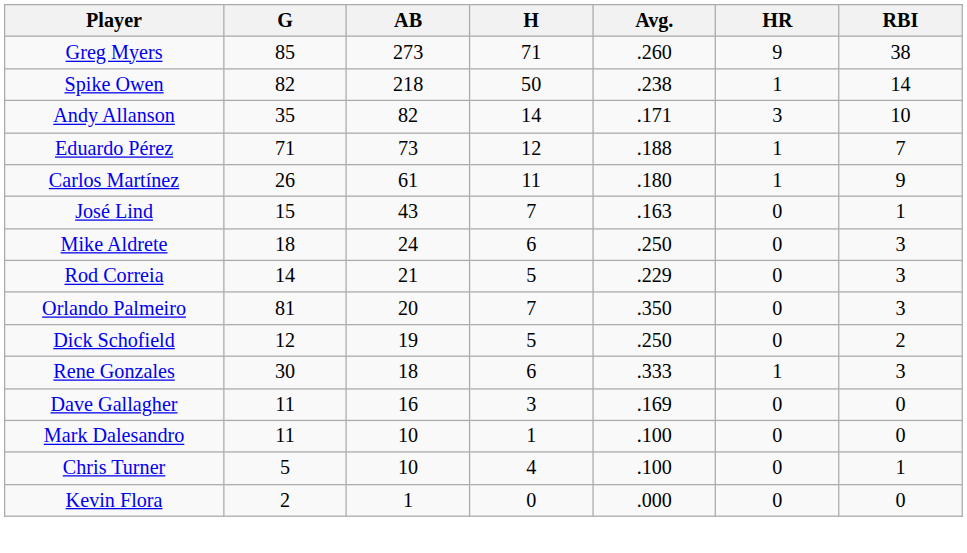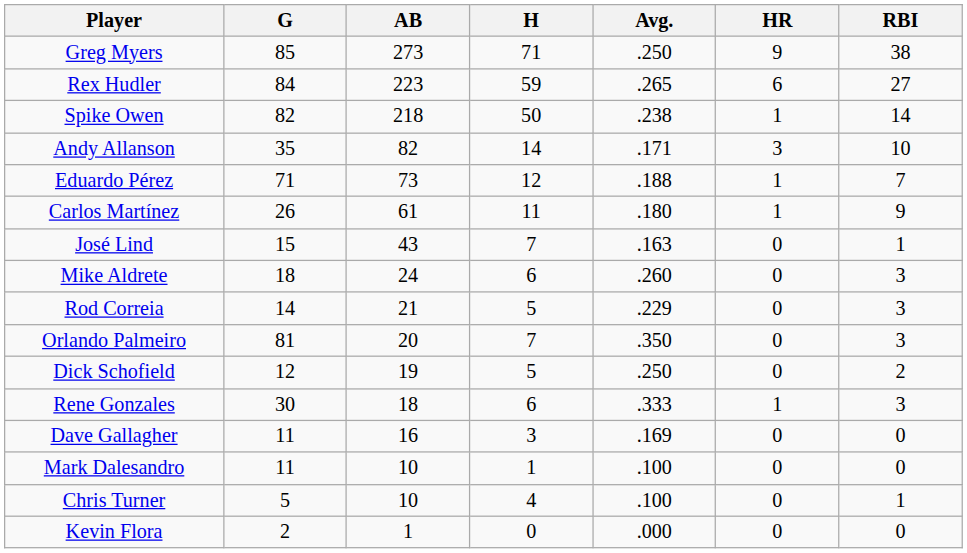 <table class="wikitable sortable">
 <tr>
 <th bgcolor="#DDDDFF" width="16%">Player</th>
 <th bgcolor="#DDDDFF" width="9%">G</th>
 <th bgcolor="#DDDDFF" width="9%">AB</th>
 <th bgcolor="#DDDDFF" width="9%">H</th>
 <th bgcolor="#DDDDFF" width="9%">Avg.</th>
 <th bgcolor="#DDDDFF" width="9%">HR</th>
 <th bgcolor="#DDDDFF" width="9%">RBI</th>
 </tr>
 <tr align=center>
 <td><a href='#'>Greg Myers</a></td>
 <td>85</td>
 <td>273</td>
 <td>71</td>
-<td>.260</td>
+<td>.250</td>
 <td>9</td>
 <td>38</td>
+</tr>
+<tr align=center>
+<td><a href='#'>Rex Hudler</a></td>
+<td>84</td>
+<td>223</td>
+<td>59</td>
+<td>.265</td>
+<td>6</td>
+<td>27</td>
 </tr>
 <tr align=center>
 <td><a href='#'>Spike Owen</a></td>
 <td>82</td>
 <td>218</td>
 <td>50</td>
 <td>.238</td>
 <td>1</td>
 <td>14</td>
 </tr>
 <tr align=center>
 <td><a href='#'>Andy Allanson</a></td>
 <td>35</td>
 <td>82</td>
 <td>14</td>
 <td>.171</td>
 <td>3</td>
 <td>10</td>
 </tr>
 <tr align=center>
 <td><a href='#'>Eduardo Pérez</a></td>
 <td>71</td>
 <td>73</td>
 <td>12</td>
 <td>.188</td>
 <td>1</td>
 <td>7</td>
 </tr>
 <tr align=center>
 <td><a href='#'>Carlos Martínez</a></td>
 <td>26</td>
 <td>61</td>
 <td>11</td>
 <td>.180</td>
 <td>1</td>
 <td>9</td>
 </tr>
 <tr align=center>
 <td><a href='#'>José Lind</a></td>
 <td>15</td>
 <td>43</td>
 <td>7</td>
 <td>.163</td>
 <td>0</td>
 <td>1</td>
 </tr>
 <tr align=center>
 <td><a href='#'>Mike Aldrete</a></td>
 <td>18</td>
 <td>24</td>
 <td>6</td>
-<td>.250</td>
+<td>.260</td>
 <td>0</td>
 <td>3</td>
 </tr>
 <tr align=center>
 <td><a href='#'>Rod Correia</a></td>
 <td>14</td>
 <td>21</td>
 <td>5</td>
 <td>.229</td>
 <td>0</td>
 <td>3</td>
 </tr>
 <tr align=center>
 <td><a href='#'>Orlando Palmeiro</a></td>
 <td>81</td>
 <td>20</td>
 <td>7</td>
 <td>.350</td>
 <td>0</td>
 <td>3</td>
 </tr>
 <tr align=center>
 <td><a href='#'>Dick Schofield</a></td>
 <td>12</td>
 <td>19</td>
 <td>5</td>
 <td>.250</td>
 <td>0</td>
 <td>2</td>
 </tr>
 <tr align=center>
 <td><a href='#'>Rene Gonzales</a></td>
 <td>30</td>
 <td>18</td>
 <td>6</td>
 <td>.333</td>
 <td>1</td>
 <td>3</td>
 </tr>
 <tr align=center>
 <td><a href='#'>Dave Gallagher</a></td>
 <td>11</td>
 <td>16</td>
 <td>3</td>
 <td>.169</td>
 <td>0</td>
 <td>0</td>
 </tr>
 <tr align=center>
 <td><a href='#'>Mark Dalesandro</a></td>
 <td>11</td>
 <td>10</td>
 <td>1</td>
 <td>.100</td>
 <td>0</td>
 <td>0</td>
 </tr>
 <tr align=center>
 <td><a href='#'>Chris Turner</a></td>
 <td>5</td>
 <td>10</td>
 <td>4</td>
 <td>.100</td>
 <td>0</td>
 <td>1</td>
 </tr>
 <tr align=center>
 <td><a href='#'>Kevin Flora</a></td>
 <td>2</td>
 <td>1</td>
 <td>0</td>
 <td>.000</td>
 <td>0</td>
 <td>0</td>
 </tr>
 </table>
